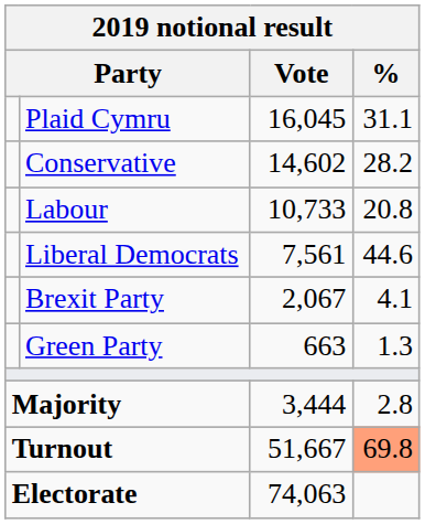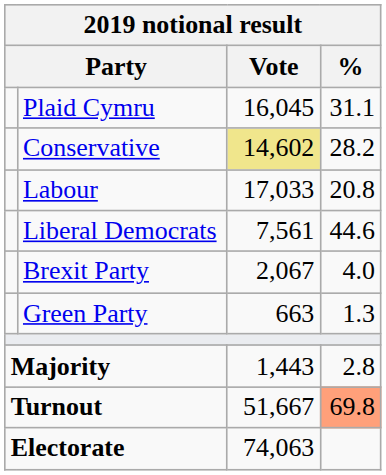 <table class="wikitable">
 <tr>
 <th colspan="4">2019 notional result  </th>
 </tr>
 <tr>
 <th bgcolor="#DDDDFF" width="130px" colspan="2">Party</th>
 <th bgcolor="#DDDDFF" width="50px">Vote</th>
 <th bgcolor="#DDDDFF" width="30px">%</th>
 </tr>
 <tr>
 <td></td>
 <td><a href='#'>Plaid Cymru</a></td>
 <td align="right">16,045</td>
 <td align="right">31.1</td>
 </tr>
 <tr>
 <td></td>
 <td><a href='#'>Conservative</a></td>
-<td align=right>14,602</td>
+<td align=right style="background: khaki;">14,602</td>
 <td align="right">28.2</td>
 </tr>
 <tr>
 <td></td>
 <td><a href='#'>Labour</a></td>
-<td align="right">10,733</td>
+<td align="right">17,033</td>
 <td align="right">20.8</td>
 </tr>
 <tr>
 <td></td>
 <td><a href='#'>Liberal Democrats</a></td>
 <td align="right">7,561</td>
 <td align="right">44.6</td>
 </tr>
 <tr>
 <td></td>
 <td><a href='#'>Brexit Party</a></td>
 <td align="right">2,067</td>
-<td align="right">4.1</td>
+<td align="right">4.0</td>
 </tr>
 <tr>
 <td></td>
 <td><a href='#'>Green Party</a></td>
 <td align="right">663</td>
 <td align="right">1.3</td>
 </tr>
 <tr>
 <td colspan="4" bgcolor="#EAECF0"></td>
 </tr>
 <tr>
 <td colspan="2"><strong>Majority</strong></td>
-<td align=right>3,444</td>
+<td align=right>1,443</td>
 <td align=right>2.8</td>
 </tr>
 <tr>
 <td colspan="2"><strong>Turnout</strong></td>
 <td align=right>51,667</td>
 <td align=right style="background: lightsalmon;">69.8</td>
 </tr>
 <tr>
 <td colspan="2"><strong>Electorate</strong></td>
 <td align=right>74,063</td>
 </tr>
 </table>
